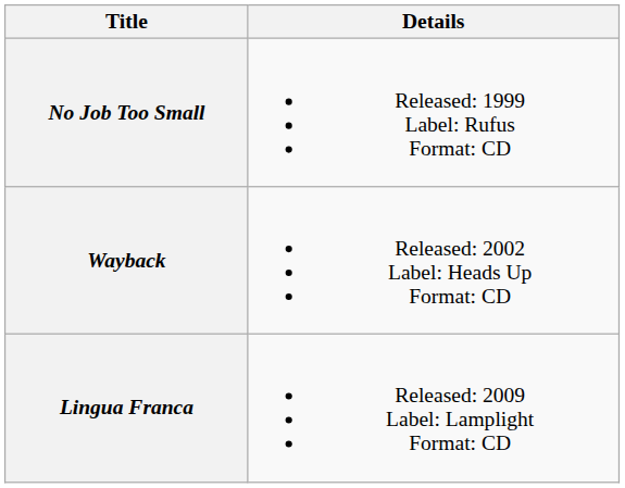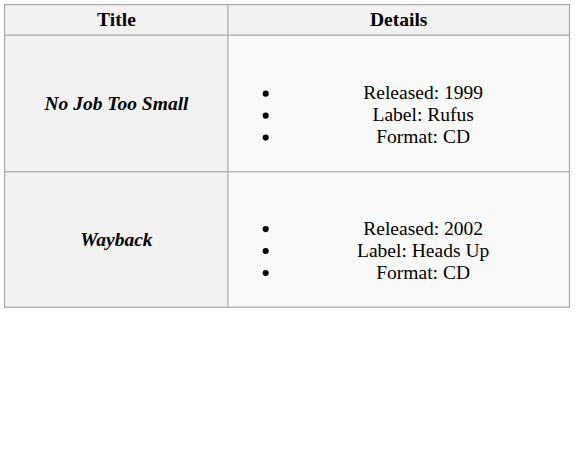 <table class="wikitable plainrowheaders" style="text-align:center;" border="1">
 <tr>
 <th scope="col" style="width:11em;">Title</th>
 <th scope="col" style="width:17em;">Details</th>
 </tr>
 <tr>
 <th scope="row"><em>No Job Too Small</em></th>
 <td><br><ul><li>Released: 1999</li><li>Label: Rufus</li><li>Format: CD</li></ul></td>
 </tr>
 <tr>
 <th scope="row"><em>Wayback</em></th>
 <td><br><ul><li>Released: 2002</li><li>Label: Heads Up</li><li>Format: CD</li></ul></td>
 </tr>
-<tr>
-<th scope="row"><em>Lingua Franca</em></th>
-<td><br><ul><li>Released: 2009 </li><li>Label: Lamplight</li><li>Format: CD</li></ul></td>
-</tr>
 </table>
